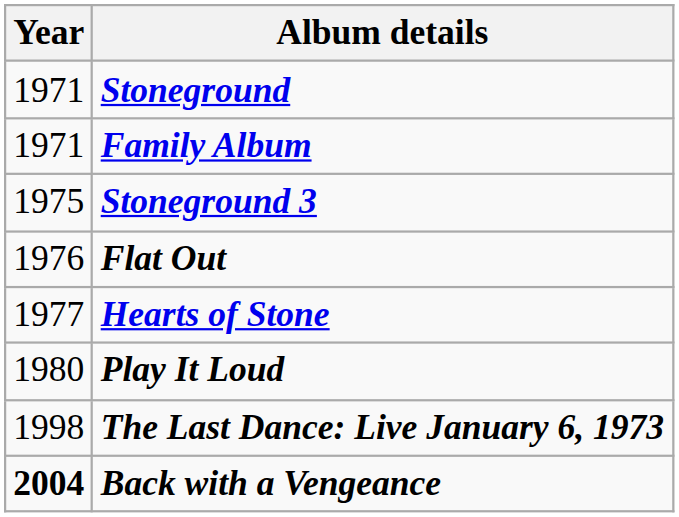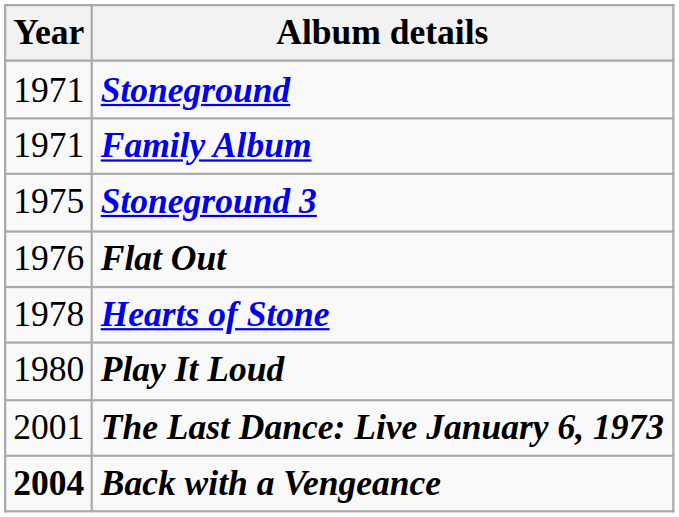 <table class="wikitable" style="text-align:center;">
 <tr>
 <th>Year</th>
 <th>Album details</th>
 </tr>
 <tr>
 <td>1971</td>
 <td align="left"><strong><em><a href='#'>Stoneground</a></em></strong><br></td>
 </tr>
 <tr>
 <td>1971</td>
 <td align="left"><strong><em><a href='#'>Family Album</a></em></strong><br></td>
 </tr>
 <tr>
 <td>1975</td>
 <td align="left"><strong><em><a href='#'>Stoneground 3</a></em></strong><br></td>
 </tr>
 <tr>
 <td>1976</td>
 <td align="left"><strong><em>Flat Out</em></strong><br></td>
 </tr>
 <tr>
-<td>1977</td>
+<td>1978</td>
 <td align="left"><strong><em><a href='#'>Hearts of Stone</a></em></strong><br></td>
 </tr>
 <tr>
 <td>1980</td>
 <td align="left"><strong><em>Play It Loud</em></strong><br></td>
 </tr>
 <tr>
-<td>1998</td>
+<td>2001</td>
 <td align="left"><strong><em>The Last Dance: Live January 6, 1973</em></strong><br></td>
 </tr>
 <tr>
 <td><strong>2004</strong></td>
 <td align="left"><strong><em>Back with a Vengeance</em></strong><br></td>
 </tr>
 </table>
